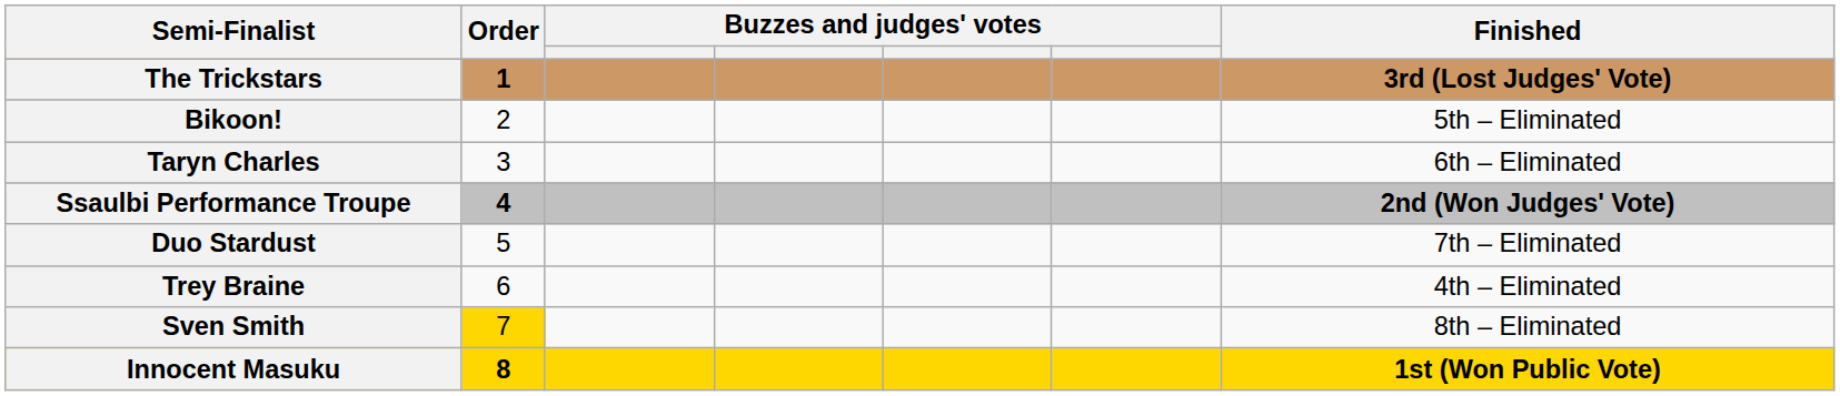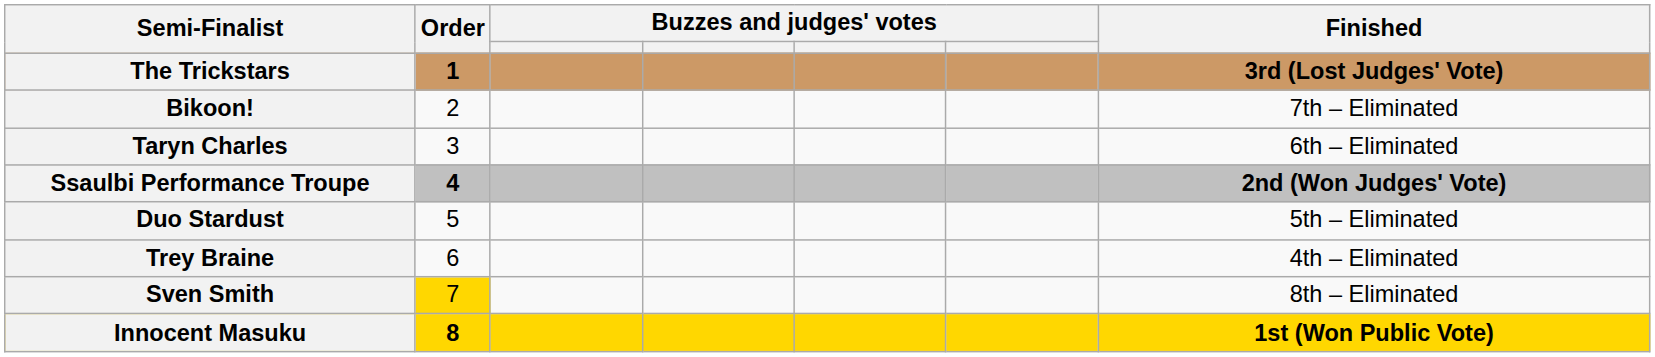 <table class="wikitable plainrowheaders sortable" style="text-align:center;">
 <tr>
 <th scope="col" rowspan="2" class="unsortable" style="width:17em;">Semi-Finalist</th>
 <th scope="col" rowspan="2" style="width:1em;">Order</th>
 <th scope="col" colspan="4" class="unsortable" style="width:24em;">Buzzes and judges' votes</th>
 <th scope="col" rowspan="2" style="width:23em;">Finished</th>
 </tr>
 <tr>
 <th scope="col" class="unsortable" style="width:6em;"></th>
 <th scope="col" class="unsortable" style="width:6em;"></th>
 <th scope="col" class="unsortable" style="width:6em;"></th>
 <th scope="col" class="unsortable" style="width:6em;"></th>
 </tr>
 <tr bgcolor=#c96>
 <th scope="row"><strong>The Trickstars</strong></th>
 <td><strong>1</strong></td>
 <td style="text-align:center;"></td>
 <td style="text-align:center;"></td>
 <td style="text-align:center;"></td>
 <td style="text-align:center;"></td>
 <td><strong>3rd (Lost Judges' Vote)</strong></td>
 </tr>
 <tr>
 <th scope="row">Bikoon!</th>
 <td>2</td>
 <td style="text-align:center;"></td>
 <td style="text-align:center;"></td>
 <td style="text-align:center;"></td>
 <td style="text-align:center;"></td>
-<td>5th – Eliminated</td>
+<td>7th – Eliminated</td>
 </tr>
 <tr>
 <th scope="row">Taryn Charles</th>
 <td>3</td>
 <td style="text-align:center;"></td>
 <td style="text-align:center;"></td>
 <td style="text-align:center;"></td>
 <td style="text-align:center;"></td>
 <td>6th – Eliminated</td>
 </tr>
 <tr bgcolor="silver">
 <th scope="row"><strong>Ssaulbi Performance Troupe</strong></th>
 <td><strong>4</strong></td>
 <td style="text-align:center;"></td>
 <td style="text-align:center;"></td>
 <td style="text-align:center;"></td>
 <td style="text-align:center;"></td>
 <td><strong>2nd (Won Judges' Vote)</strong></td>
 </tr>
 <tr>
 <th scope="row">Duo Stardust</th>
 <td>5</td>
 <td style="text-align:center;"></td>
 <td style="text-align:center;"></td>
 <td style="text-align:center;"></td>
 <td style="text-align:center;"></td>
-<td>7th – Eliminated</td>
+<td>5th – Eliminated</td>
 </tr>
 <tr>
 <th scope="row">Trey Braine</th>
 <td>6</td>
 <td style="text-align:center;"></td>
 <td style="text-align:center;"></td>
 <td style="text-align:center;"></td>
 <td style="text-align:center;"></td>
 <td>4th – Eliminated</td>
 </tr>
 <tr>
 <th scope="row">Sven Smith</th>
 <td style="background: gold;">7</td>
 <td style="text-align:center;"></td>
 <td style="text-align:center;"></td>
 <td style="text-align:center;"></td>
 <td style="text-align:center;"></td>
 <td>8th – Eliminated</td>
 </tr>
 <tr bgcolor="gold">
 <th scope="row"><strong>Innocent Masuku</strong></th>
 <td><strong>8</strong></td>
 <td style="text-align:center;"></td>
 <td style="text-align:center;"></td>
 <td style="text-align:center;"></td>
 <td style="text-align:center;"></td>
 <td><strong>1st (Won Public Vote)</strong></td>
 </tr>
 </table>
